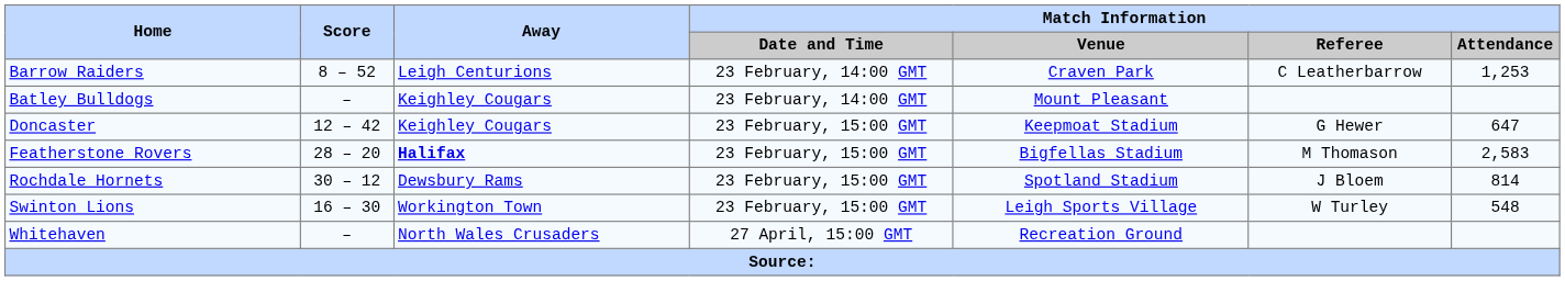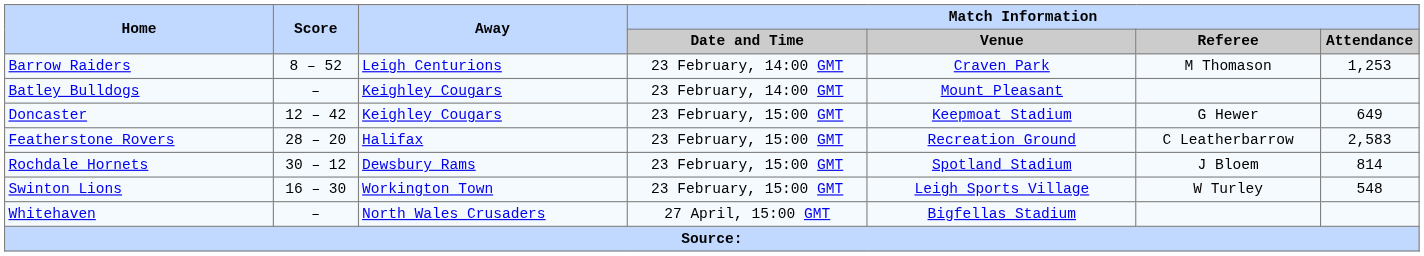 <table border="1" cellpadding="3" cellspacing="0" style="border-collapse:collapse; text-align:center; width:100%;">
 <tr style="background:#c1d8ff;">
 <th rowspan="2" style="width:19%;">Home</th>
 <th rowspan="2" style="width:6%;">Score</th>
 <th rowspan="2" style="width:19%;">Away</th>
 <th colspan=6>Match Information</th>
 </tr>
 <tr style="background:#ccc;">
 <th width=17%>Date and Time</th>
 <th width=19%>Venue</th>
 <th width=13%>Referee</th>
 <th width=7%>Attendance</th>
 </tr>
 <tr style="background:#f5faff;">
 <td align=left> <a href='#'>Barrow Raiders</a></td>
 <td>8 – 52</td>
 <td align=left> <a href='#'>Leigh Centurions</a></td>
 <td>23 February, 14:00 <a href='#'>GMT</a></td>
 <td><a href='#'>Craven Park</a></td>
-<td>C Leatherbarrow</td>
+<td>M Thomason</td>
 <td>1,253</td>
 </tr>
 <tr style="background:#f5faff;">
 <td align=left> <a href='#'>Batley Bulldogs</a></td>
 <td>–</td>
 <td align=left> <a href='#'>Keighley Cougars</a></td>
 <td>23 February, 14:00 <a href='#'>GMT</a></td>
 <td><a href='#'>Mount Pleasant</a></td>
 <td></td>
 <td></td>
 </tr>
 <tr style="background:#f5faff;">
 <td align=left> <a href='#'>Doncaster</a></td>
 <td>12 – 42</td>
 <td align=left> <a href='#'>Keighley Cougars</a></td>
 <td>23 February, 15:00 <a href='#'>GMT</a></td>
 <td><a href='#'>Keepmoat Stadium</a></td>
 <td>G Hewer</td>
-<td>647</td>
+<td>649</td>
 </tr>
 <tr style="background:#f5faff;">
 <td align=left> <a href='#'>Featherstone Rovers</a></td>
 <td>28 – 20</td>
-<td align=left><strong> <a href='#'>Halifax</a></strong></td>
+<td align=left> <a href='#'>Halifax</a></td>
 <td>23 February, 15:00 <a href='#'>GMT</a></td>
-<td><a href='#'>Bigfellas Stadium</a></td>
-<td>M Thomason</td>
+<td><a href='#'>Recreation Ground</a></td>
+<td>C Leatherbarrow</td>
 <td>2,583</td>
 </tr>
 <tr style="background:#f5faff;">
 <td align=left> <a href='#'>Rochdale Hornets</a></td>
 <td>30 – 12</td>
 <td align=left> <a href='#'>Dewsbury Rams</a></td>
 <td>23 February, 15:00 <a href='#'>GMT</a></td>
 <td><a href='#'>Spotland Stadium</a></td>
 <td>J Bloem</td>
 <td>814</td>
 </tr>
 <tr style="background:#f5faff;">
 <td align=left> <a href='#'>Swinton Lions</a></td>
 <td>16 – 30</td>
 <td align=left> <a href='#'>Workington Town</a></td>
 <td>23 February, 15:00 <a href='#'>GMT</a></td>
 <td><a href='#'>Leigh Sports Village</a></td>
 <td>W Turley</td>
 <td>548</td>
 </tr>
 <tr style="background:#f5faff;">
 <td align=left> <a href='#'>Whitehaven</a></td>
 <td>–</td>
 <td align=left> <a href='#'>North Wales Crusaders</a></td>
 <td>27 April, 15:00 <a href='#'>GMT</a></td>
-<td><a href='#'>Recreation Ground</a></td>
+<td><a href='#'>Bigfellas Stadium</a></td>
 <td></td>
 <td></td>
 </tr>
 <tr style="background:#c1d8ff;">
 <th colspan=12>Source:</th>
 </tr>
 </table>
